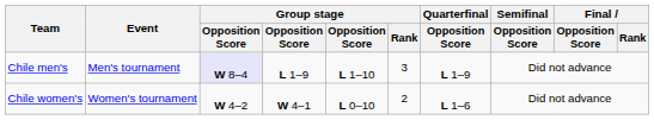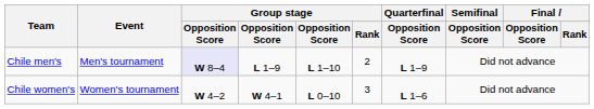 <table class="wikitable" style="font-size:90%;text-align:center">
 <tr>
 <th rowspan="2">Team</th>
 <th rowspan="2">Event</th>
 <th colspan="4">Group stage</th>
 <th>Quarterfinal</th>
 <th>Semifinal</th>
 <th colspan="2">Final / </th>
 </tr>
 <tr style="font-size:95%">
 <th>Opposition<br>Score</th>
 <th>Opposition<br>Score</th>
 <th>Opposition<br>Score</th>
 <th>Rank</th>
 <th>Opposition<br>Score</th>
 <th>Opposition<br>Score</th>
 <th>Opposition<br>Score</th>
 <th>Rank</th>
 </tr>
 <tr>
 <td align=left><a href='#'>Chile men's</a></td>
 <td align=left><a href='#'>Men's tournament</a></td>
 <td style="background: lavender;"><br><strong>W</strong> 8–4</td>
 <td><br><strong>L</strong> 1–9</td>
 <td><br><strong>L</strong> 1–10</td>
-<td>3</td>
+<td>2</td>
 <td><br><strong>L</strong> 1–9</td>
 <td colspan=3>Did not advance</td>
 </tr>
 <tr>
 <td align=left><a href='#'>Chile women's</a></td>
 <td align=left><a href='#'>Women's tournament</a></td>
 <td><br><strong>W</strong> 4–2</td>
 <td><br><strong>W</strong> 4–1</td>
 <td><br><strong>L</strong> 0–10</td>
-<td>2</td>
+<td>3</td>
 <td><br><strong>L</strong> 1–6</td>
 <td colspan=3>Did not advance</td>
 </tr>
 </table>
